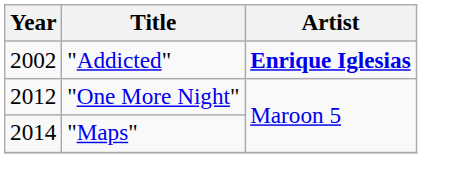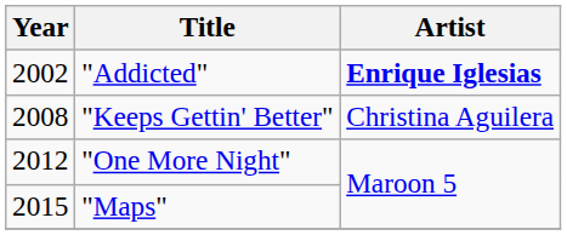 <table class="wikitable">
 <tr>
 <th>Year</th>
 <th>Title</th>
 <th>Artist</th>
 </tr>
 <tr>
 <td>2002</td>
 <td>"<a href='#'>Addicted</a>"</td>
 <td><strong><a href='#'>Enrique Iglesias</a></strong></td>
 </tr>
 <tr>
+<td>2008</td>
+<td>"<a href='#'>Keeps Gettin' Better</a>"</td>
+<td><a href='#'>Christina Aguilera</a></td>
+</tr>
+<tr>
 <td>2012</td>
 <td>"<a href='#'>One More Night</a>"</td>
 <td rowspan="2"><a href='#'>Maroon 5</a></td>
 </tr>
 <tr>
-<td>2014</td>
+<td>2015</td>
 <td>"<a href='#'>Maps</a>"</td>
 </tr>
 <tr>
 </tr>
 </table>
